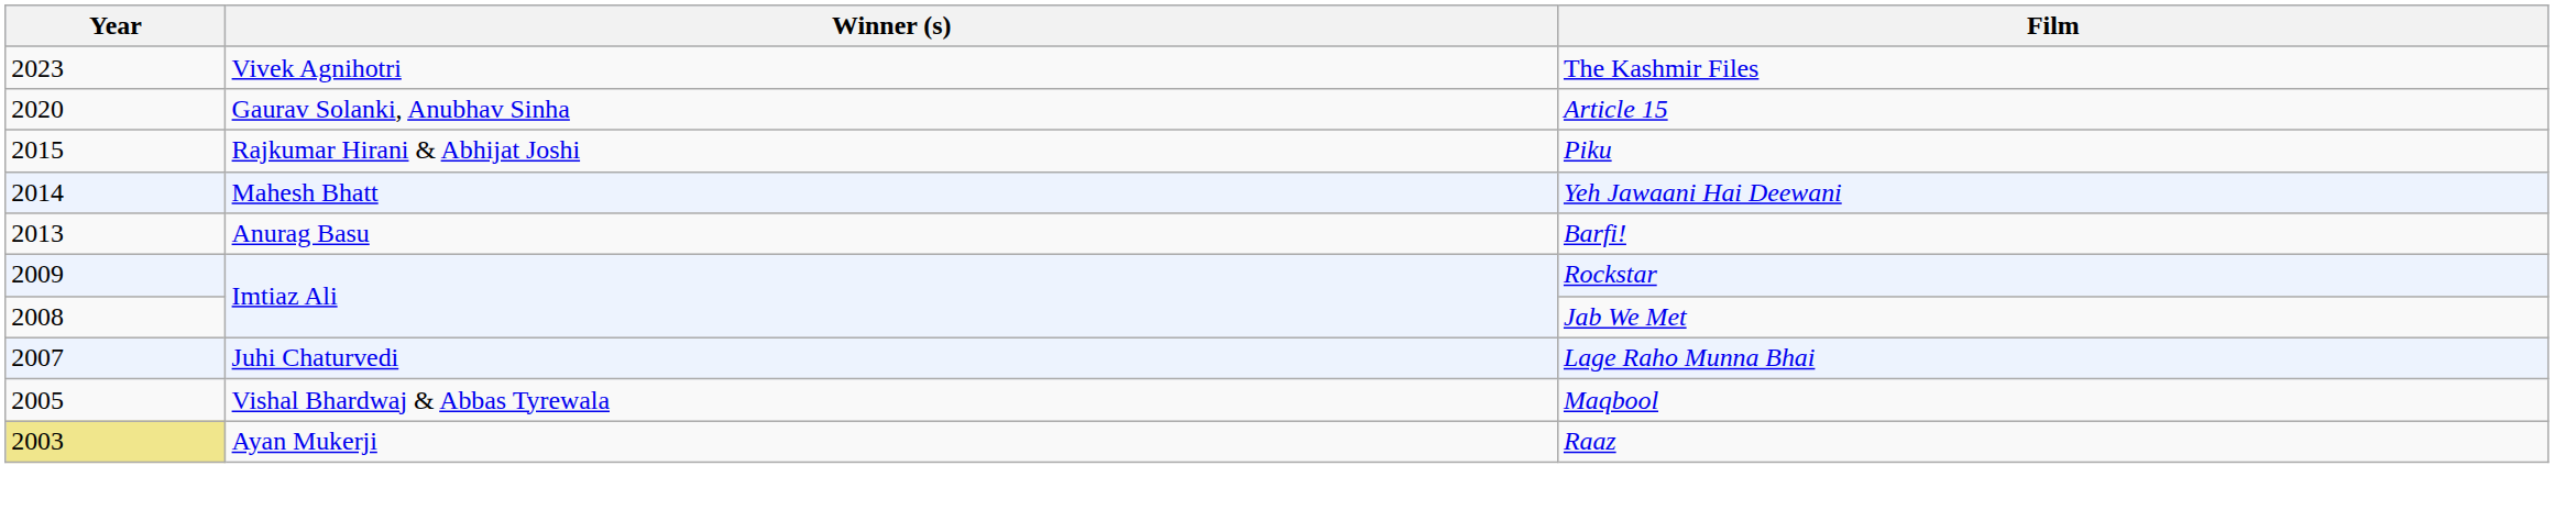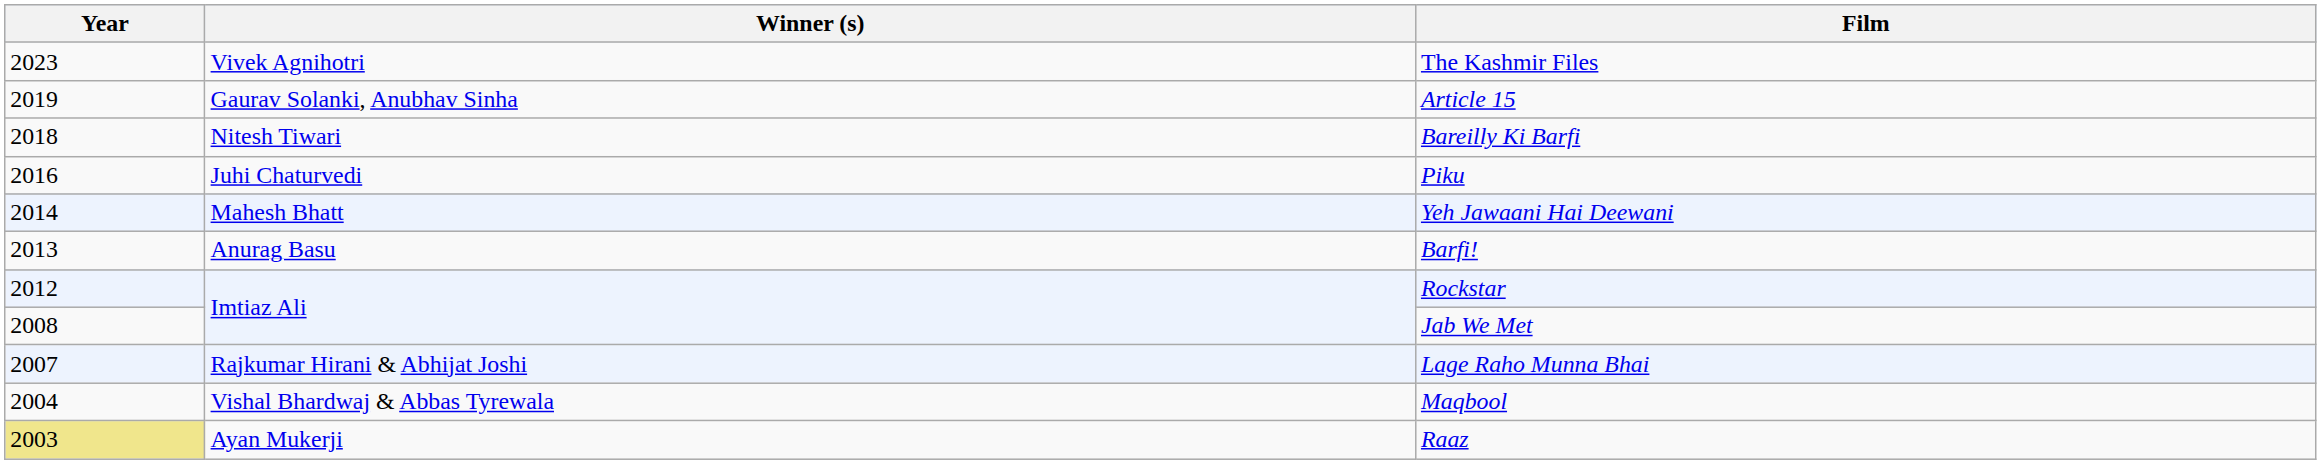 <table class="wikitable" style="width:98%;">
 <tr bgcolor="#d1e4fd">
 <th>Year</th>
 <th>Winner (s)</th>
 <th>Film</th>
 </tr>
 <tr>
 <td>2023</td>
 <td><a href='#'>Vivek Agnihotri</a></td>
 <td><a href='#'>The Kashmir Files</a></td>
 </tr>
 <tr>
-<td>2020</td>
+<td>2019</td>
 <td><a href='#'>Gaurav Solanki</a>, <a href='#'>Anubhav Sinha</a></td>
 <td><a href='#'><em>Article 15</em></a></td>
 </tr>
 <tr>
-<td>2015</td>
-<td><a href='#'>Rajkumar Hirani</a> & <a href='#'>Abhijat Joshi</a></td>
+<td>2018</td>
+<td><a href='#'>Nitesh Tiwari</a></td>
+<td><em><a href='#'>Bareilly Ki Barfi</a></em></td>
+</tr>
+<tr>
+<td>2016</td>
+<td><a href='#'>Juhi Chaturvedi</a></td>
 <td><em><a href='#'>Piku</a></em></td>
 </tr>
 <tr bgcolor="#edf3fe">
 <td>2014</td>
 <td><a href='#'>Mahesh Bhatt</a></td>
 <td><em><a href='#'>Yeh Jawaani Hai Deewani</a></em></td>
 </tr>
 <tr>
 <td>2013</td>
 <td><a href='#'>Anurag Basu</a></td>
 <td><em><a href='#'>Barfi!</a></em></td>
 </tr>
 <tr bgcolor="#edf3fe">
-<td>2009</td>
+<td>2012</td>
 <td rowspan="2"><a href='#'>Imtiaz Ali</a></td>
 <td><em><a href='#'>Rockstar</a></em></td>
 </tr>
 <tr>
 <td>2008</td>
 <td><em><a href='#'>Jab We Met</a></em></td>
 </tr>
 <tr bgcolor=#edf3fe>
 <td>2007</td>
-<td><a href='#'>Juhi Chaturvedi</a></td>
+<td><a href='#'>Rajkumar Hirani</a> & <a href='#'>Abhijat Joshi</a></td>
 <td><em><a href='#'>Lage Raho Munna Bhai</a></em></td>
 </tr>
 <tr>
-<td>2005</td>
+<td>2004</td>
 <td><a href='#'>Vishal Bhardwaj</a> & <a href='#'>Abbas Tyrewala</a></td>
 <td><em><a href='#'>Maqbool</a></em></td>
 </tr>
 <tr>
 <td style="background: khaki;">2003</td>
 <td><a href='#'>Ayan Mukerji</a></td>
 <td><em><a href='#'>Raaz</a></em></td>
 </tr>
 </table>
